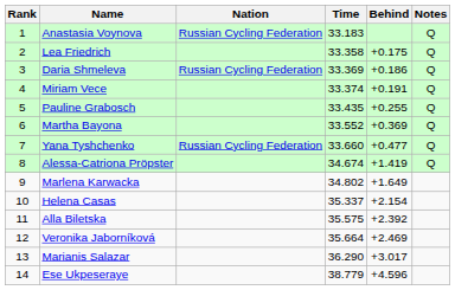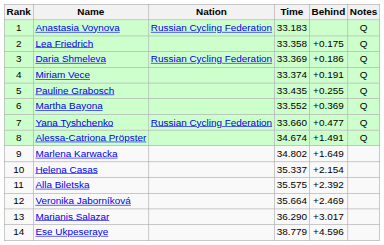 <table class="wikitable sortable" style="text-align:center">
 <tr>
 <th>Rank</th>
 <th>Name</th>
 <th>Nation</th>
 <th>Time</th>
 <th>Behind</th>
 <th>Notes</th>
 </tr>
 <tr bgcolor=ccffcc>
 <td>1</td>
 <td align=left><a href='#'>Anastasia Voynova</a></td>
 <td align=left><a href='#'>Russian Cycling Federation</a></td>
 <td>33.183</td>
 <td></td>
 <td>Q</td>
 </tr>
 <tr bgcolor=ccffcc>
 <td>2</td>
 <td align=left><a href='#'>Lea Friedrich</a></td>
 <td align=left></td>
 <td>33.358</td>
 <td>+0.175</td>
 <td>Q</td>
 </tr>
 <tr bgcolor=ccffcc>
 <td>3</td>
 <td align=left><a href='#'>Daria Shmeleva</a></td>
 <td align=left><a href='#'>Russian Cycling Federation</a></td>
 <td>33.369</td>
 <td>+0.186</td>
 <td>Q</td>
 </tr>
 <tr bgcolor=ccffcc>
 <td>4</td>
 <td align=left><a href='#'>Miriam Vece</a></td>
 <td align=left></td>
 <td>33.374</td>
 <td>+0.191</td>
 <td>Q</td>
 </tr>
 <tr bgcolor=ccffcc>
 <td>5</td>
 <td align=left><a href='#'>Pauline Grabosch</a></td>
 <td align=left></td>
 <td>33.435</td>
 <td>+0.255</td>
 <td>Q</td>
 </tr>
 <tr bgcolor=ccffcc>
 <td>6</td>
 <td align=left><a href='#'>Martha Bayona</a></td>
 <td align=left></td>
 <td>33.552</td>
 <td>+0.369</td>
 <td>Q</td>
 </tr>
 <tr bgcolor=ccffcc>
 <td>7</td>
 <td align=left><a href='#'>Yana Tyshchenko</a></td>
 <td align=left><a href='#'>Russian Cycling Federation</a></td>
 <td>33.660</td>
 <td>+0.477</td>
 <td>Q</td>
 </tr>
 <tr bgcolor=ccffcc>
 <td>8</td>
 <td align=left><a href='#'>Alessa-Catriona Pröpster</a></td>
 <td align=left></td>
 <td>34.674</td>
-<td>+1.419</td>
+<td>+1.491</td>
 <td>Q</td>
 </tr>
 <tr>
 <td>9</td>
 <td align=left><a href='#'>Marlena Karwacka</a></td>
 <td align=left></td>
 <td>34.802</td>
 <td>+1.649</td>
 <td></td>
 </tr>
 <tr>
 <td>10</td>
 <td align=left><a href='#'>Helena Casas</a></td>
 <td align=left></td>
 <td>35.337</td>
 <td>+2.154</td>
 <td></td>
 </tr>
 <tr>
 <td>11</td>
 <td align=left><a href='#'>Alla Biletska</a></td>
 <td align=left></td>
 <td>35.575</td>
 <td>+2.392</td>
 <td></td>
 </tr>
 <tr>
 <td>12</td>
 <td align=left><a href='#'>Veronika Jaborníková</a></td>
 <td align=left></td>
 <td>35.664</td>
 <td>+2.469</td>
 <td></td>
 </tr>
 <tr>
 <td>13</td>
 <td align=left><a href='#'>Marianis Salazar</a></td>
 <td align=left></td>
 <td>36.290</td>
 <td>+3.017</td>
 <td></td>
 </tr>
 <tr>
 <td>14</td>
 <td align=left><a href='#'>Ese Ukpeseraye</a></td>
 <td align=left></td>
 <td>38.779</td>
 <td>+4.596</td>
 <td></td>
 </tr>
 </table>
